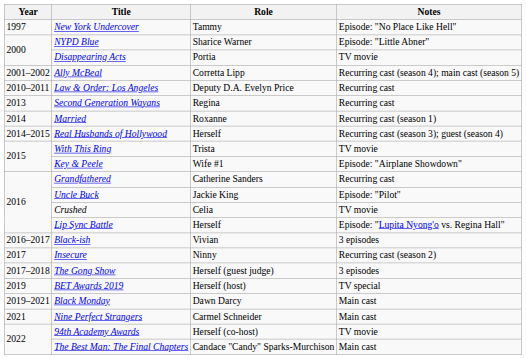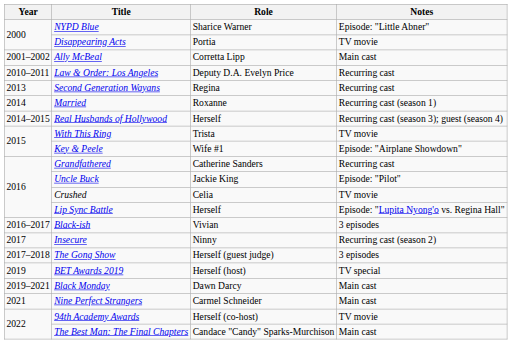 <table class="wikitable plainrowheaders sortable" style="margin-right: 0;">
 <tr>
 <th scope="col">Year</th>
 <th scope="col">Title</th>
 <th scope="col">Role</th>
 <th scope="col" class="unsortable">Notes</th>
-</tr>
-<tr>
-<td>1997</td>
-<td><em><a href='#'>New York Undercover</a></em></td>
-<td>Tammy</td>
-<td>Episode: "No Place Like Hell"</td>
 </tr>
 <tr>
 <td rowspan="2">2000</td>
 <td><em><a href='#'>NYPD Blue</a></em></td>
 <td>Sharice Warner</td>
 <td>Episode: "Little Abner"</td>
 </tr>
 <tr>
 <td><em><a href='#'>Disappearing Acts</a></em></td>
 <td>Portia</td>
 <td>TV movie</td>
 </tr>
 <tr>
 <td>2001–2002</td>
 <td><em><a href='#'>Ally McBeal</a></em></td>
 <td>Corretta Lipp</td>
-<td>Recurring cast (season 4); main cast (season 5)</td>
+<td>Main cast</td>
 </tr>
 <tr>
 <td>2010–2011</td>
 <td><em><a href='#'>Law & Order: Los Angeles</a></em></td>
 <td>Deputy D.A. Evelyn Price</td>
 <td>Recurring cast</td>
 </tr>
 <tr>
 <td>2013</td>
 <td><em><a href='#'>Second Generation Wayans</a></em></td>
 <td>Regina</td>
 <td>Recurring cast</td>
 </tr>
 <tr>
 <td>2014</td>
 <td><em><a href='#'>Married</a></em></td>
 <td>Roxanne</td>
 <td>Recurring cast (season 1)</td>
 </tr>
 <tr>
 <td>2014–2015</td>
 <td><em><a href='#'>Real Husbands of Hollywood</a></em></td>
 <td>Herself</td>
 <td>Recurring cast (season 3); guest (season 4)</td>
 </tr>
 <tr>
 <td rowspan=2>2015</td>
 <td><em><a href='#'>With This Ring</a></em></td>
 <td>Trista</td>
 <td>TV movie</td>
 </tr>
 <tr>
 <td><em><a href='#'>Key & Peele</a></em></td>
 <td>Wife #1</td>
 <td>Episode: "Airplane Showdown"</td>
 </tr>
 <tr>
 <td rowspan=4>2016</td>
 <td><em><a href='#'>Grandfathered</a></em></td>
 <td>Catherine Sanders</td>
 <td>Recurring cast</td>
 </tr>
 <tr>
 <td><em><a href='#'>Uncle Buck</a></em></td>
 <td>Jackie King</td>
 <td>Episode: "Pilot"</td>
 </tr>
 <tr>
 <td><em>Crushed</em></td>
 <td>Celia</td>
 <td>TV movie</td>
 </tr>
 <tr>
 <td><em><a href='#'>Lip Sync Battle</a></em></td>
 <td>Herself</td>
 <td>Episode: "<a href='#'>Lupita Nyong'o</a> vs. Regina Hall"</td>
 </tr>
 <tr>
 <td>2016–2017</td>
 <td><em><a href='#'>Black-ish</a></em></td>
 <td>Vivian</td>
 <td>3 episodes</td>
 </tr>
 <tr>
 <td>2017</td>
 <td><em><a href='#'>Insecure</a></em></td>
 <td>Ninny</td>
 <td>Recurring cast (season 2)</td>
 </tr>
 <tr>
 <td>2017–2018</td>
 <td><em><a href='#'>The Gong Show</a></em></td>
 <td>Herself (guest judge)</td>
 <td>3 episodes</td>
 </tr>
 <tr>
 <td>2019</td>
 <td><em><a href='#'>BET Awards 2019</a></em></td>
 <td>Herself (host)</td>
 <td>TV special</td>
 </tr>
 <tr>
 <td>2019–2021</td>
 <td><em><a href='#'>Black Monday</a></em></td>
 <td>Dawn Darcy</td>
 <td>Main cast</td>
 </tr>
 <tr>
 <td>2021</td>
 <td><em><a href='#'>Nine Perfect Strangers</a></em></td>
 <td>Carmel Schneider</td>
 <td>Main cast</td>
 </tr>
 <tr>
 <td rowspan=2>2022</td>
 <td><em><a href='#'>94th Academy Awards</a></em></td>
 <td>Herself (co-host)</td>
 <td>TV movie</td>
 </tr>
 <tr>
 <td><em><a href='#'>The Best Man: The Final Chapters</a></em></td>
 <td>Candace "Candy" Sparks-Murchison</td>
 <td>Main cast</td>
 </tr>
 </table>
